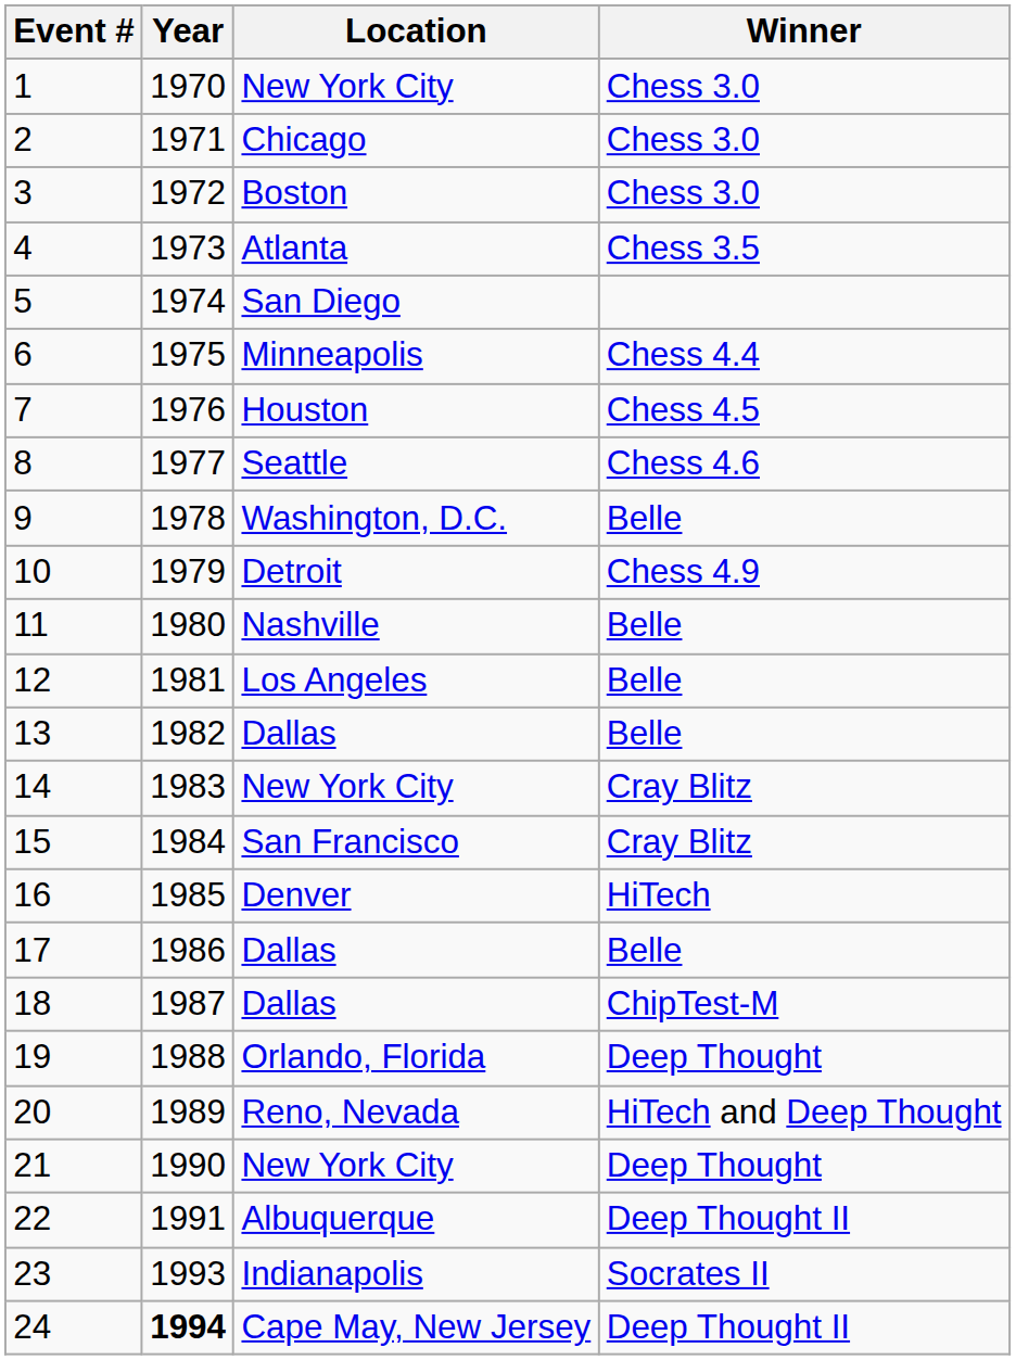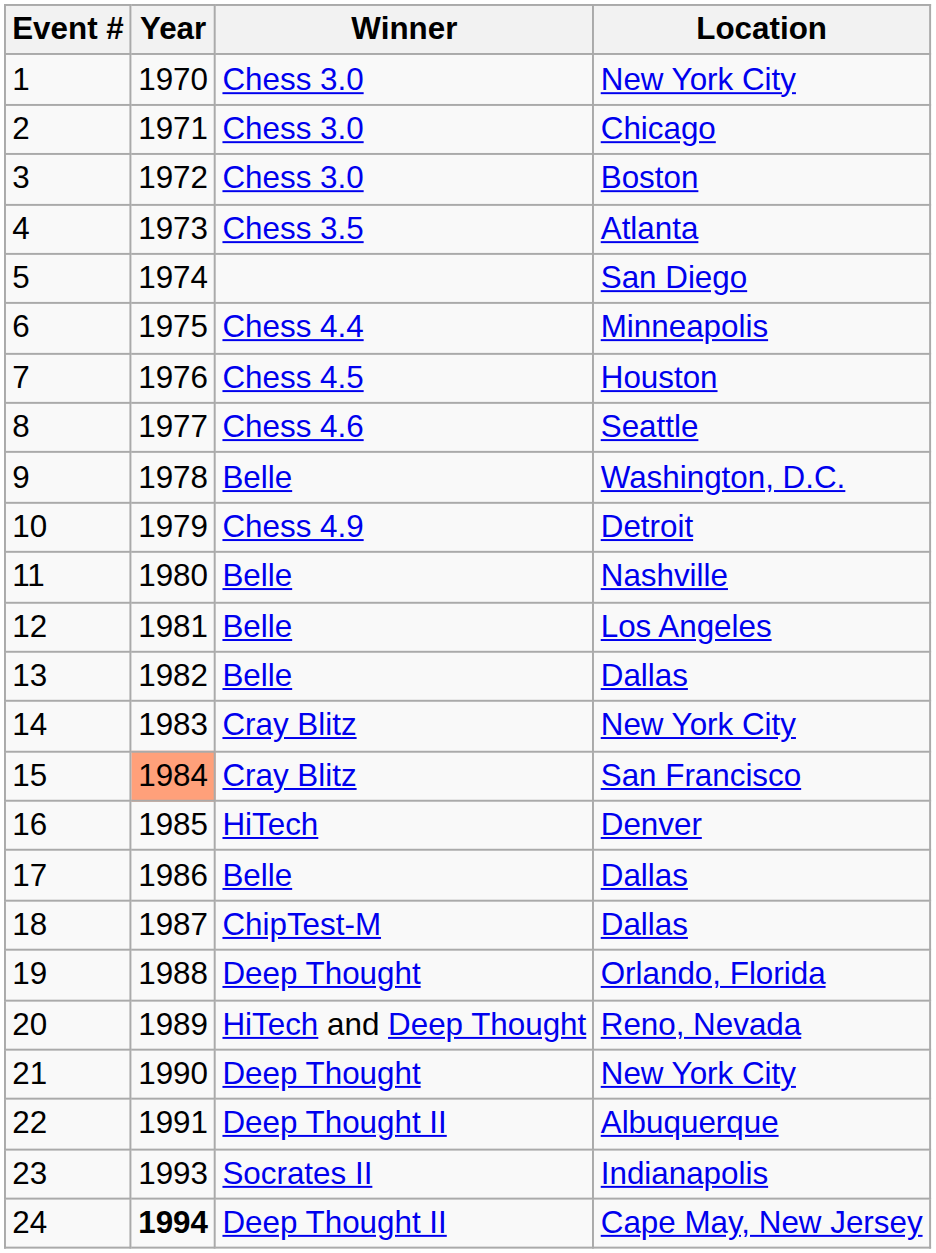 <table class="wikitable">
 <tr>
 <th>Event #</th>
 <th>Year</th>
+<th>Winner</th>
 <th>Location</th>
-<th>Winner</th>
 </tr>
 <tr>
 <td>1</td>
 <td>1970</td>
+<td><a href='#'>Chess 3.0</a></td>
 <td><a href='#'>New York City</a></td>
-<td><a href='#'>Chess 3.0</a></td>
 </tr>
 <tr>
 <td>2</td>
 <td>1971</td>
+<td><a href='#'>Chess 3.0</a></td>
 <td><a href='#'>Chicago</a></td>
-<td><a href='#'>Chess 3.0</a></td>
 </tr>
 <tr>
 <td>3</td>
 <td>1972</td>
+<td><a href='#'>Chess 3.0</a></td>
 <td><a href='#'>Boston</a></td>
-<td><a href='#'>Chess 3.0</a></td>
 </tr>
 <tr>
 <td>4</td>
 <td>1973</td>
+<td><a href='#'>Chess 3.5</a></td>
 <td><a href='#'>Atlanta</a></td>
-<td><a href='#'>Chess 3.5</a></td>
 </tr>
 <tr>
 <td>5</td>
 <td>1974</td>
+<td></td>
 <td><a href='#'>San Diego</a></td>
-<td></td>
 </tr>
 <tr>
 <td>6</td>
 <td>1975</td>
+<td><a href='#'>Chess 4.4</a></td>
 <td><a href='#'>Minneapolis</a></td>
-<td><a href='#'>Chess 4.4</a></td>
 </tr>
 <tr>
 <td>7</td>
 <td>1976</td>
+<td><a href='#'>Chess 4.5</a></td>
 <td><a href='#'>Houston</a></td>
-<td><a href='#'>Chess 4.5</a></td>
 </tr>
 <tr>
 <td>8</td>
 <td>1977</td>
+<td><a href='#'>Chess 4.6</a></td>
 <td><a href='#'>Seattle</a></td>
-<td><a href='#'>Chess 4.6</a></td>
 </tr>
 <tr>
 <td>9</td>
 <td>1978</td>
+<td><a href='#'>Belle</a></td>
 <td><a href='#'>Washington, D.C.</a></td>
-<td><a href='#'>Belle</a></td>
 </tr>
 <tr>
 <td>10</td>
 <td>1979</td>
+<td><a href='#'>Chess 4.9</a></td>
 <td><a href='#'>Detroit</a></td>
-<td><a href='#'>Chess 4.9</a></td>
 </tr>
 <tr>
 <td>11</td>
 <td>1980</td>
+<td><a href='#'>Belle</a></td>
 <td><a href='#'>Nashville</a></td>
-<td><a href='#'>Belle</a></td>
 </tr>
 <tr>
 <td>12</td>
 <td>1981</td>
+<td><a href='#'>Belle</a></td>
 <td><a href='#'>Los Angeles</a></td>
-<td><a href='#'>Belle</a></td>
 </tr>
 <tr>
 <td>13</td>
 <td>1982</td>
+<td><a href='#'>Belle</a></td>
 <td><a href='#'>Dallas</a></td>
-<td><a href='#'>Belle</a></td>
 </tr>
 <tr>
 <td>14</td>
 <td>1983</td>
+<td><a href='#'>Cray Blitz</a></td>
 <td><a href='#'>New York City</a></td>
-<td><a href='#'>Cray Blitz</a></td>
 </tr>
 <tr>
 <td>15</td>
-<td>1984</td>
+<td style="background: lightsalmon;">1984</td>
+<td><a href='#'>Cray Blitz</a></td>
 <td><a href='#'>San Francisco</a></td>
-<td><a href='#'>Cray Blitz</a></td>
 </tr>
 <tr>
 <td>16</td>
 <td>1985</td>
+<td><a href='#'>HiTech</a></td>
 <td><a href='#'>Denver</a></td>
-<td><a href='#'>HiTech</a></td>
 </tr>
 <tr>
 <td>17</td>
 <td>1986</td>
+<td><a href='#'>Belle</a></td>
 <td><a href='#'>Dallas</a></td>
-<td><a href='#'>Belle</a></td>
 </tr>
 <tr>
 <td>18</td>
 <td>1987</td>
+<td><a href='#'>ChipTest-M</a></td>
 <td><a href='#'>Dallas</a></td>
-<td><a href='#'>ChipTest-M</a></td>
 </tr>
 <tr>
 <td>19</td>
 <td>1988</td>
+<td><a href='#'>Deep Thought</a></td>
 <td><a href='#'>Orlando, Florida</a></td>
-<td><a href='#'>Deep Thought</a></td>
 </tr>
 <tr>
 <td>20</td>
 <td>1989</td>
+<td><a href='#'>HiTech</a> and <a href='#'>Deep Thought</a></td>
 <td><a href='#'>Reno, Nevada</a></td>
-<td><a href='#'>HiTech</a> and <a href='#'>Deep Thought</a></td>
 </tr>
 <tr>
 <td>21</td>
 <td>1990</td>
+<td><a href='#'>Deep Thought</a></td>
 <td><a href='#'>New York City</a></td>
-<td><a href='#'>Deep Thought</a></td>
 </tr>
 <tr>
 <td>22</td>
 <td>1991</td>
+<td><a href='#'>Deep Thought II</a></td>
 <td><a href='#'>Albuquerque</a></td>
-<td><a href='#'>Deep Thought II</a></td>
 </tr>
 <tr>
 <td>23</td>
 <td>1993</td>
+<td><a href='#'>Socrates II</a></td>
 <td><a href='#'>Indianapolis</a></td>
-<td><a href='#'>Socrates II</a></td>
 </tr>
 <tr>
 <td>24</td>
 <td><strong>1994</strong></td>
+<td><a href='#'>Deep Thought II</a></td>
 <td><a href='#'>Cape May, New Jersey</a></td>
-<td><a href='#'>Deep Thought II</a></td>
 </tr>
 </table>
